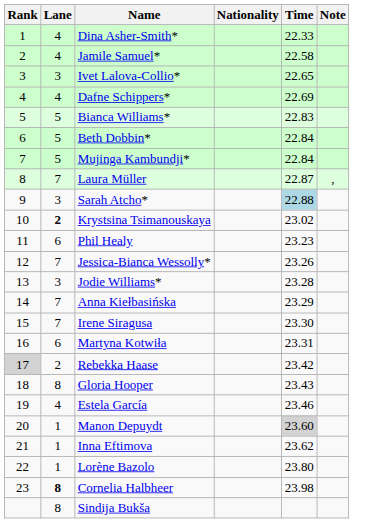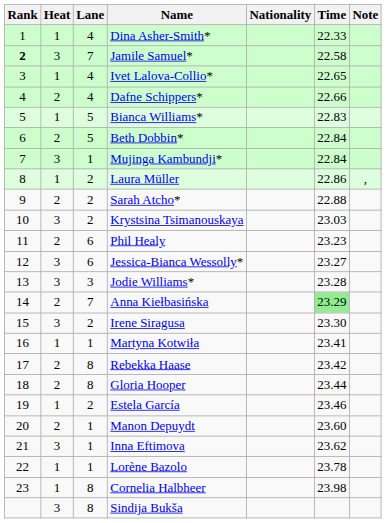 <table class="wikitable sortable" style="text-align:center">
 <tr>
 <th>Rank</th>
+<th>Heat</th>
 <th>Lane</th>
 <th>Name</th>
 <th>Nationality</th>
 <th>Time</th>
 <th>Note</th>
 </tr>
 <tr bgcolor=ccffcc>
 <td>1</td>
+<td>1</td>
 <td>4</td>
 <td align=left><a href='#'>Dina Asher-Smith</a>*</td>
 <td align=left></td>
 <td>22.33</td>
 <td></td>
 </tr>
 <tr bgcolor=ccffcc>
-<td>2</td>
-<td>4</td>
+<td><strong>2</strong></td>
+<td>3</td>
+<td>7</td>
 <td align=left><a href='#'>Jamile Samuel</a>*</td>
 <td align=left></td>
 <td>22.58</td>
 <td></td>
 </tr>
 <tr bgcolor=ccffcc>
 <td>3</td>
-<td>3</td>
+<td>1</td>
+<td>4</td>
 <td align=left><a href='#'>Ivet Lalova-Collio</a>*</td>
 <td align=left></td>
 <td>22.65</td>
 <td></td>
 </tr>
 <tr bgcolor=ccffcc>
 <td>4</td>
+<td>2</td>
 <td>4</td>
 <td align=left><a href='#'>Dafne Schippers</a>*</td>
 <td align=left></td>
-<td>22.69</td>
+<td>22.66</td>
 <td></td>
 </tr>
 <tr bgcolor=ddffdd>
 <td>5</td>
+<td>1</td>
 <td>5</td>
 <td align=left><a href='#'>Bianca Williams</a>*</td>
 <td align=left></td>
 <td>22.83</td>
 <td></td>
 </tr>
 <tr bgcolor=ccffcc>
 <td>6</td>
+<td>2</td>
 <td>5</td>
 <td align=left><a href='#'>Beth Dobbin</a>*</td>
 <td align=left></td>
 <td>22.84</td>
 <td></td>
 </tr>
 <tr bgcolor=ccffcc>
 <td>7</td>
-<td>5</td>
+<td>3</td>
+<td>1</td>
 <td align=left><a href='#'>Mujinga Kambundji</a>*</td>
 <td align=left></td>
 <td>22.84</td>
 <td></td>
 </tr>
 <tr bgcolor=ddffdd>
 <td>8</td>
-<td>7</td>
+<td>1</td>
+<td>2</td>
 <td align=left><a href='#'>Laura Müller</a></td>
 <td align=left></td>
-<td>22.87</td>
+<td>22.86</td>
 <td>, </td>
 </tr>
 <tr>
 <td>9</td>
-<td>3</td>
+<td>2</td>
+<td>2</td>
 <td align=left><a href='#'>Sarah Atcho</a>*</td>
 <td align=left></td>
-<td style="background: lightblue;">22.88</td>
+<td>22.88</td>
 <td></td>
 </tr>
 <tr>
 <td>10</td>
-<td><strong>2</strong></td>
+<td>3</td>
+<td>2</td>
 <td align=left><a href='#'>Krystsina Tsimanouskaya</a></td>
 <td align=left></td>
-<td>23.02</td>
+<td>23.03</td>
 <td></td>
 </tr>
 <tr>
 <td>11</td>
+<td>2</td>
 <td>6</td>
 <td align=left><a href='#'>Phil Healy</a></td>
 <td align=left></td>
 <td>23.23</td>
 <td></td>
 </tr>
 <tr>
 <td>12</td>
-<td>7</td>
+<td>3</td>
+<td>6</td>
 <td align=left><a href='#'>Jessica-Bianca Wessolly</a>*</td>
 <td align=left></td>
-<td>23.26</td>
+<td>23.27</td>
 <td></td>
 </tr>
 <tr>
 <td>13</td>
+<td>3</td>
 <td>3</td>
 <td align=left><a href='#'>Jodie Williams</a>*</td>
 <td align=left></td>
 <td>23.28</td>
 <td></td>
 </tr>
 <tr>
 <td>14</td>
+<td>2</td>
 <td>7</td>
 <td align=left><a href='#'>Anna Kiełbasińska</a></td>
 <td align=left></td>
-<td>23.29</td>
+<td style="background: lightgreen;">23.29</td>
 <td></td>
 </tr>
 <tr>
 <td>15</td>
-<td>7</td>
+<td>3</td>
+<td>2</td>
 <td align=left><a href='#'>Irene Siragusa</a></td>
 <td align=left></td>
 <td>23.30</td>
 <td></td>
 </tr>
 <tr>
 <td>16</td>
-<td>6</td>
+<td>1</td>
+<td>1</td>
 <td align=left><a href='#'>Martyna Kotwiła</a></td>
 <td align=left></td>
-<td>23.31</td>
+<td>23.41</td>
 <td></td>
 </tr>
 <tr>
-<td style="background: lightgrey;">17</td>
+<td>17</td>
 <td>2</td>
+<td>8</td>
 <td align=left><a href='#'>Rebekka Haase</a></td>
 <td align=left></td>
 <td>23.42</td>
 <td></td>
 </tr>
 <tr>
 <td>18</td>
+<td>2</td>
 <td>8</td>
 <td align=left><a href='#'>Gloria Hooper</a></td>
 <td align=left></td>
-<td>23.43</td>
+<td>23.44</td>
 <td></td>
 </tr>
 <tr>
 <td>19</td>
-<td>4</td>
+<td>1</td>
+<td>2</td>
 <td align=left><a href='#'>Estela García</a></td>
 <td align=left></td>
 <td>23.46</td>
 <td></td>
 </tr>
 <tr>
 <td>20</td>
+<td>2</td>
 <td>1</td>
 <td align=left><a href='#'>Manon Depuydt</a></td>
 <td align=left></td>
-<td style="background: lightgrey;">23.60</td>
+<td>23.60</td>
 <td></td>
 </tr>
 <tr>
 <td>21</td>
+<td>3</td>
 <td>1</td>
 <td align=left><a href='#'>Inna Eftimova</a></td>
 <td align=left></td>
 <td>23.62</td>
 <td></td>
 </tr>
 <tr>
 <td>22</td>
 <td>1</td>
+<td>1</td>
 <td align=left><a href='#'>Lorène Bazolo</a></td>
 <td align=left></td>
-<td>23.80</td>
+<td>23.78</td>
 <td></td>
 </tr>
 <tr>
 <td>23</td>
-<td><strong>8</strong></td>
+<td>1</td>
+<td>8</td>
 <td align=left><a href='#'>Cornelia Halbheer</a></td>
 <td align=left></td>
 <td>23.98</td>
 <td></td>
 </tr>
 <tr>
 <td></td>
+<td>3</td>
 <td>8</td>
 <td align=left><a href='#'>Sindija Bukša</a></td>
 <td align=left></td>
 <td></td>
 <td></td>
 </tr>
 </table>
